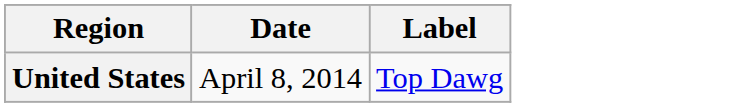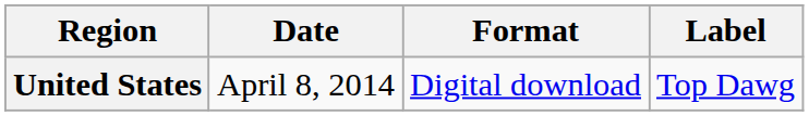 <table class="wikitable plainrowheaders">
 <tr>
 <th scope="col">Region</th>
 <th scope="col">Date</th>
+<th scope="col">Format</th>
 <th scope="col">Label</th>
 </tr>
 <tr>
 <th scope="row">United States</th>
 <td>April 8, 2014</td>
+<td><a href='#'>Digital download</a></td>
 <td><a href='#'>Top Dawg</a></td>
 </tr>
 </table>
